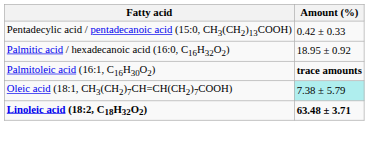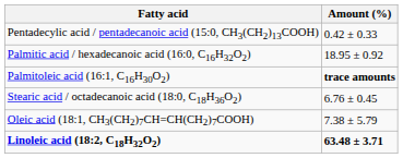 <table class="wikitable">
 <tr>
 <th>Fatty acid</th>
 <th>Amount (%)</th>
 </tr>
 <tr>
 <td>Pentadecylic acid / <a href='#'>pentadecanoic acid</a> (15:0, CH<sub>3</sub>(CH<sub>2</sub>)<sub>13</sub>COOH)</td>
 <td>0.42 ± 0.33</td>
 </tr>
 <tr>
 <td><a href='#'>Palmitic acid</a> / hexadecanoic acid (16:0, C<sub>16</sub>H<sub>32</sub>O<sub>2</sub>)</td>
 <td>18.95 ± 0.92</td>
 </tr>
 <tr>
 <td><a href='#'>Palmitoleic acid</a> (16:1, C<sub>16</sub>H<sub>30</sub>O<sub>2</sub>)</td>
 <td><strong>trace amounts</strong></td>
 </tr>
 <tr>
+<td><a href='#'>Stearic acid</a> / octadecanoic acid (18:0, C<sub>18</sub>H<sub>36</sub>O<sub>2</sub>)</td>
+<td>6.76 ± 0.45</td>
+</tr>
+<tr>
 <td><a href='#'>Oleic acid</a> (18:1, CH<sub>3</sub>(CH<sub>2</sub>)<sub>7</sub>CH=CH(CH<sub>2</sub>)<sub>7</sub>COOH)</td>
-<td style="background: paleturquoise;">7.38 ± 5.79</td>
+<td>7.38 ± 5.79</td>
 </tr>
 <tr>
 <td><strong><a href='#'>Linoleic acid</a> (18:2, C<sub>18</sub>H<sub>32</sub>O<sub>2</sub>)</strong></td>
 <td><strong>63.48 ± 3.71</strong></td>
 </tr>
 </table>
